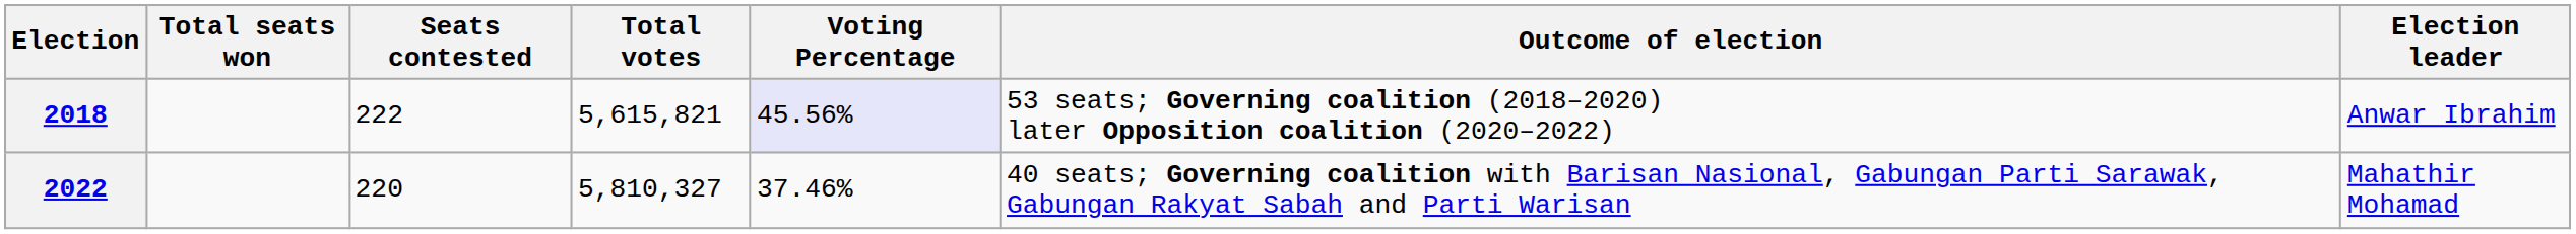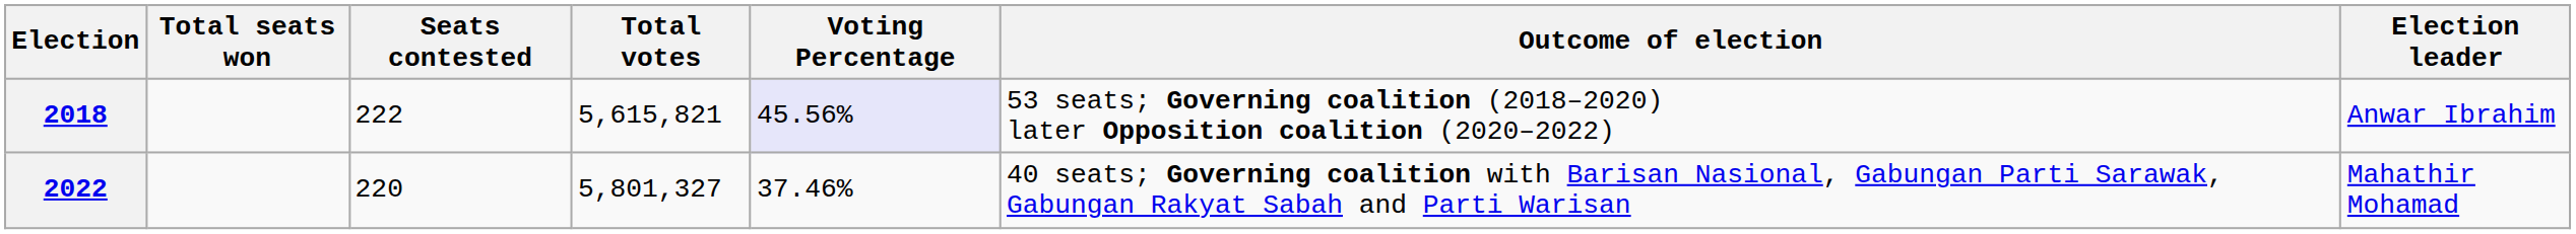 <table class="wikitable">
 <tr>
 <th>Election</th>
 <th>Total seats won</th>
 <th>Seats contested</th>
 <th>Total votes</th>
 <th>Voting Percentage</th>
 <th>Outcome of election</th>
 <th>Election leader</th>
 </tr>
 <tr>
 <th><a href='#'>2018</a></th>
 <td></td>
 <td>222</td>
 <td>5,615,821</td>
 <td style="background: lavender;">45.56%</td>
 <td>53 seats; <strong>Governing coalition</strong> (2018–2020) <br> later <strong>Opposition coalition</strong> (2020–2022)</td>
 <td><a href='#'>Anwar Ibrahim</a></td>
 </tr>
 <tr>
 <th><a href='#'>2022</a></th>
 <td></td>
 <td>220</td>
-<td>5,810,327</td>
+<td>5,801,327</td>
 <td>37.46%</td>
 <td>40 seats; <strong>Governing coalition</strong> with <a href='#'>Barisan Nasional</a>, <a href='#'>Gabungan Parti Sarawak</a>, <a href='#'>Gabungan Rakyat Sabah</a> and <a href='#'>Parti Warisan</a></td>
 <td><a href='#'>Mahathir Mohamad</a></td>
 </tr>
 </table>
